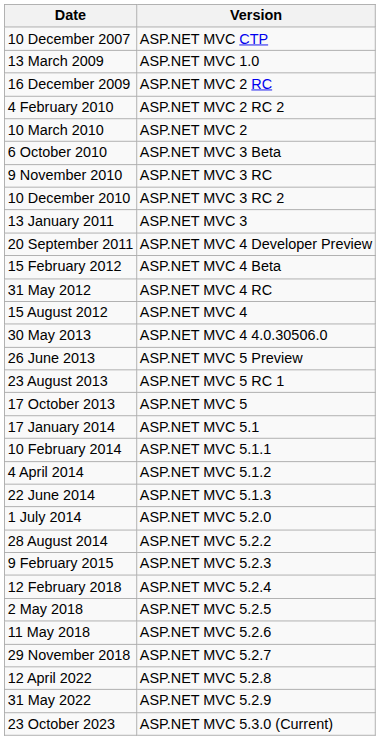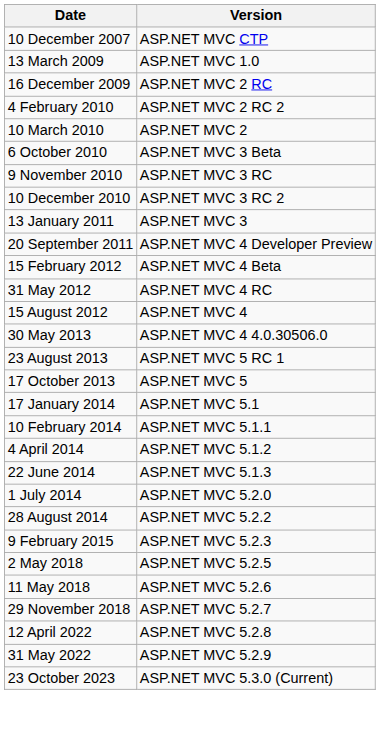 <table class="wikitable">
 <tr>
 <th>Date</th>
 <th>Version</th>
 </tr>
 <tr>
 <td>10 December 2007</td>
 <td>ASP.NET MVC <a href='#'>CTP</a></td>
 </tr>
 <tr>
 <td>13 March 2009</td>
 <td>ASP.NET MVC 1.0</td>
 </tr>
 <tr>
 <td>16 December 2009</td>
 <td>ASP.NET MVC 2 <a href='#'>RC</a></td>
 </tr>
 <tr>
 <td>4 February 2010</td>
 <td>ASP.NET MVC 2 RC 2</td>
 </tr>
 <tr>
 <td>10 March 2010</td>
 <td>ASP.NET MVC 2</td>
 </tr>
 <tr>
 <td>6 October 2010</td>
 <td>ASP.NET MVC 3 Beta</td>
 </tr>
 <tr>
 <td>9 November 2010</td>
 <td>ASP.NET MVC 3 RC</td>
 </tr>
 <tr>
 <td>10 December 2010</td>
 <td>ASP.NET MVC 3 RC 2</td>
 </tr>
 <tr>
 <td>13 January 2011</td>
 <td>ASP.NET MVC 3</td>
 </tr>
 <tr>
 <td>20 September 2011</td>
 <td>ASP.NET MVC 4 Developer Preview</td>
 </tr>
 <tr>
 <td>15 February 2012</td>
 <td>ASP.NET MVC 4 Beta</td>
 </tr>
 <tr>
 <td>31 May 2012</td>
 <td>ASP.NET MVC 4 RC</td>
 </tr>
 <tr>
 <td>15 August 2012</td>
 <td>ASP.NET MVC 4</td>
 </tr>
 <tr>
 <td>30 May 2013</td>
 <td>ASP.NET MVC 4 4.0.30506.0</td>
 </tr>
 <tr>
-<td>26 June 2013</td>
-<td>ASP.NET MVC 5 Preview</td>
-</tr>
-<tr>
 <td>23 August 2013</td>
 <td>ASP.NET MVC 5 RC 1</td>
 </tr>
 <tr>
 <td>17 October 2013</td>
 <td>ASP.NET MVC 5</td>
 </tr>
 <tr>
 <td>17 January 2014</td>
 <td>ASP.NET MVC 5.1</td>
 </tr>
 <tr>
 <td>10 February 2014</td>
 <td>ASP.NET MVC 5.1.1</td>
 </tr>
 <tr>
 <td>4 April 2014</td>
 <td>ASP.NET MVC 5.1.2</td>
 </tr>
 <tr>
 <td>22 June 2014</td>
 <td>ASP.NET MVC 5.1.3</td>
 </tr>
 <tr>
 <td>1 July 2014</td>
 <td>ASP.NET MVC 5.2.0</td>
 </tr>
 <tr>
 <td>28 August 2014</td>
 <td>ASP.NET MVC 5.2.2</td>
 </tr>
 <tr>
 <td>9 February 2015</td>
 <td>ASP.NET MVC 5.2.3</td>
 </tr>
 <tr>
-<td>12 February 2018</td>
-<td>ASP.NET MVC 5.2.4</td>
-</tr>
-<tr>
 <td>2 May 2018</td>
 <td>ASP.NET MVC 5.2.5</td>
 </tr>
 <tr>
 <td>11 May 2018</td>
 <td>ASP.NET MVC 5.2.6</td>
 </tr>
 <tr>
 <td>29 November 2018</td>
 <td>ASP.NET MVC 5.2.7</td>
 </tr>
 <tr>
 <td>12 April 2022</td>
 <td>ASP.NET MVC 5.2.8</td>
 </tr>
 <tr>
 <td>31 May 2022</td>
 <td>ASP.NET MVC 5.2.9</td>
 </tr>
 <tr>
 <td>23 October 2023</td>
 <td>ASP.NET MVC 5.3.0 (Current)</td>
 </tr>
 </table>
